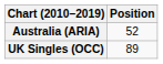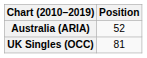 <table class="wikitable sortable plainrowheaders" style="text-align:center">
 <tr>
 <th scope="col">Chart (2010–2019)</th>
 <th scope="col">Position</th>
 </tr>
 <tr>
 <th scope="row">Australia (ARIA)</th>
 <td>52</td>
 </tr>
 <tr>
 <th scope="row">UK Singles (OCC)</th>
-<td>89</td>
+<td>81</td>
 </tr>
 </table>
